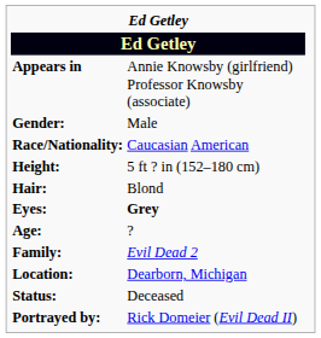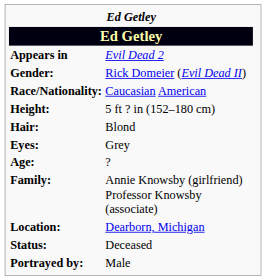 <table class="infobox" style="width: 21em; font-size: 90%; text-align: left">
 <tr>
 <th colspan="2" style="text-align:center;"><em>Ed Getley</em></th>
 </tr>
 <tr>
 <th colspan="2" style="text-align:center; font-size: larger; background-color: #001; color: #ffa;">Ed Getley</th>
 <td></td>
 </tr>
 <tr>
 <th>Appears in</th>
-<td>Annie Knowsby (girlfriend)<br> Professor Knowsby (associate)</td>
+<td><a href='#'><em>Evil Dead 2</em></a></td>
 </tr>
 <tr>
 <th>Gender:</th>
-<td>Male</td>
+<td><a href='#'>Rick Domeier</a> (<em><a href='#'>Evil Dead II</a></em>)</td>
 </tr>
 <tr>
 <th>Race/Nationality:</th>
 <td><a href='#'>Caucasian</a> <a href='#'>American</a></td>
 </tr>
 <tr>
 <th>Height:</th>
 <td>5 ft ? in (152–180 cm)</td>
 </tr>
 <tr>
 <th>Hair:</th>
 <td>Blond</td>
 </tr>
 <tr>
 <th>Eyes:</th>
-<td><strong>Grey</strong></td>
+<td>Grey</td>
 </tr>
 <tr>
 <th>Age:</th>
 <td>?</td>
 </tr>
 <tr>
 <th>Family:</th>
-<td><a href='#'><em>Evil Dead 2</em></a></td>
+<td>Annie Knowsby (girlfriend)<br> Professor Knowsby (associate)</td>
 </tr>
 <tr>
 <th>Location:</th>
 <td><a href='#'>Dearborn, Michigan</a></td>
 </tr>
 <tr>
 <th>Status:</th>
 <td>Deceased</td>
 </tr>
 <tr>
 <th>Portrayed by:</th>
-<td><a href='#'>Rick Domeier</a> (<em><a href='#'>Evil Dead II</a></em>)</td>
+<td>Male</td>
 </tr>
 </table>
